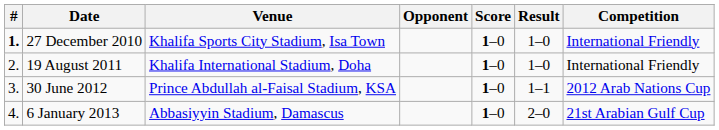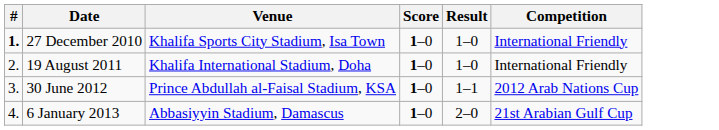 <table class="wikitable">
 <tr>
 <th>#</th>
 <th>Date</th>
 <th>Venue</th>
-<th>Opponent</th>
 <th>Score</th>
 <th>Result</th>
 <th>Competition</th>
 </tr>
 <tr>
 <td><strong>1.</strong></td>
 <td>27 December 2010</td>
 <td><a href='#'>Khalifa Sports City Stadium</a>, <a href='#'>Isa Town</a></td>
-<td></td>
 <td align=center><strong>1</strong>–0</td>
 <td align=center>1–0</td>
 <td><a href='#'>International Friendly</a></td>
 </tr>
 <tr>
 <td>2.</td>
 <td>19 August 2011</td>
 <td><a href='#'>Khalifa International Stadium</a>, <a href='#'>Doha</a></td>
-<td></td>
 <td align=center><strong>1</strong>–0</td>
 <td align=center>1–0</td>
 <td>International Friendly</td>
 </tr>
 <tr>
 <td>3.</td>
 <td>30 June 2012</td>
 <td><a href='#'>Prince Abdullah al-Faisal Stadium</a>, <a href='#'>KSA</a></td>
-<td></td>
 <td align=center><strong>1</strong>–0</td>
 <td align=center>1–1</td>
 <td><a href='#'>2012 Arab Nations Cup</a></td>
 </tr>
 <tr>
 <td>4.</td>
 <td>6 January 2013</td>
 <td><a href='#'>Abbasiyyin Stadium</a>, <a href='#'>Damascus</a></td>
-<td></td>
 <td align=center><strong>1</strong>–0</td>
 <td align=center>2–0</td>
 <td><a href='#'>21st Arabian Gulf Cup</a></td>
 </tr>
 </table>
